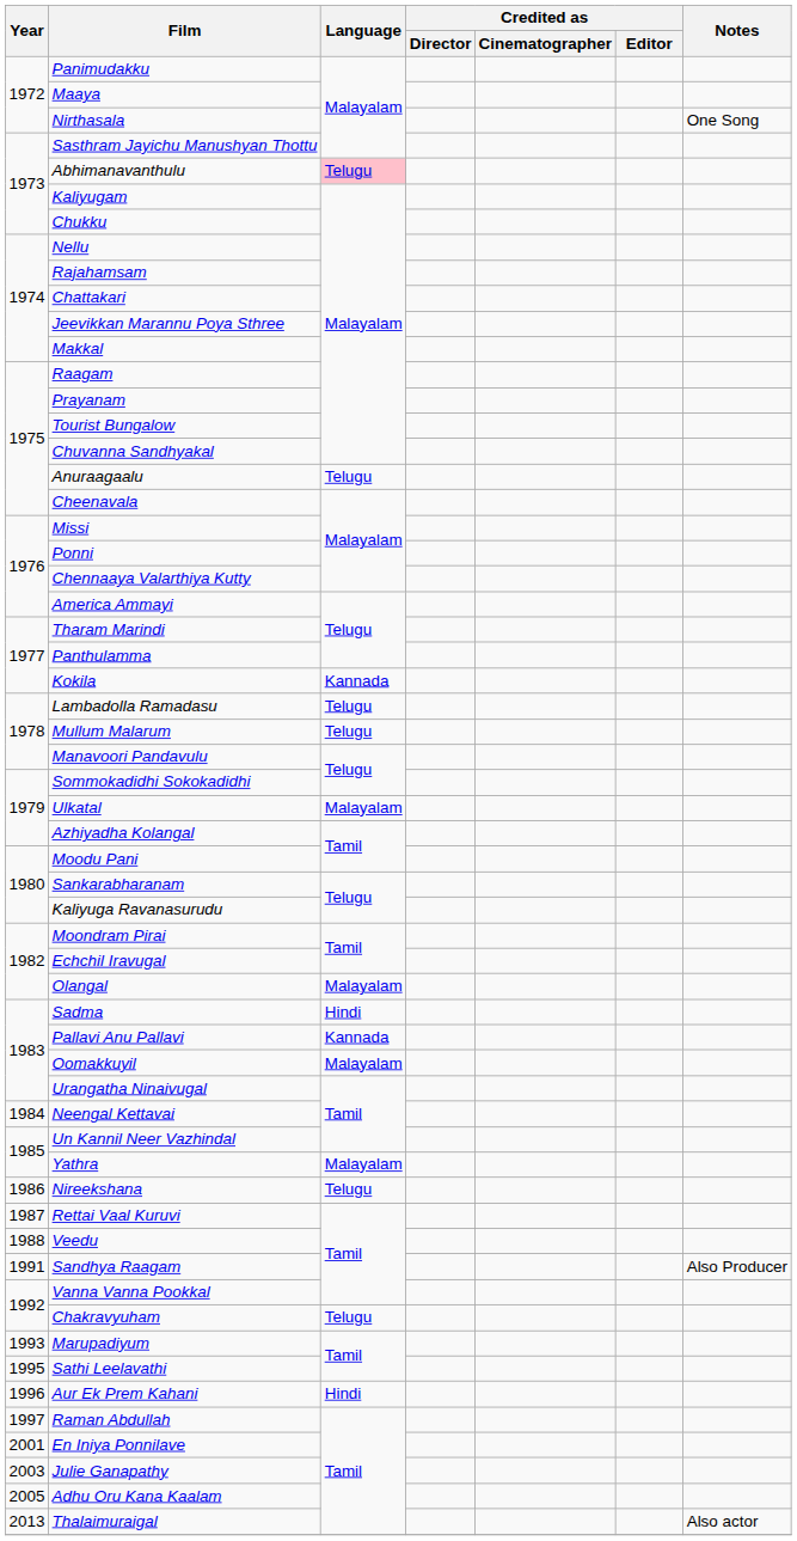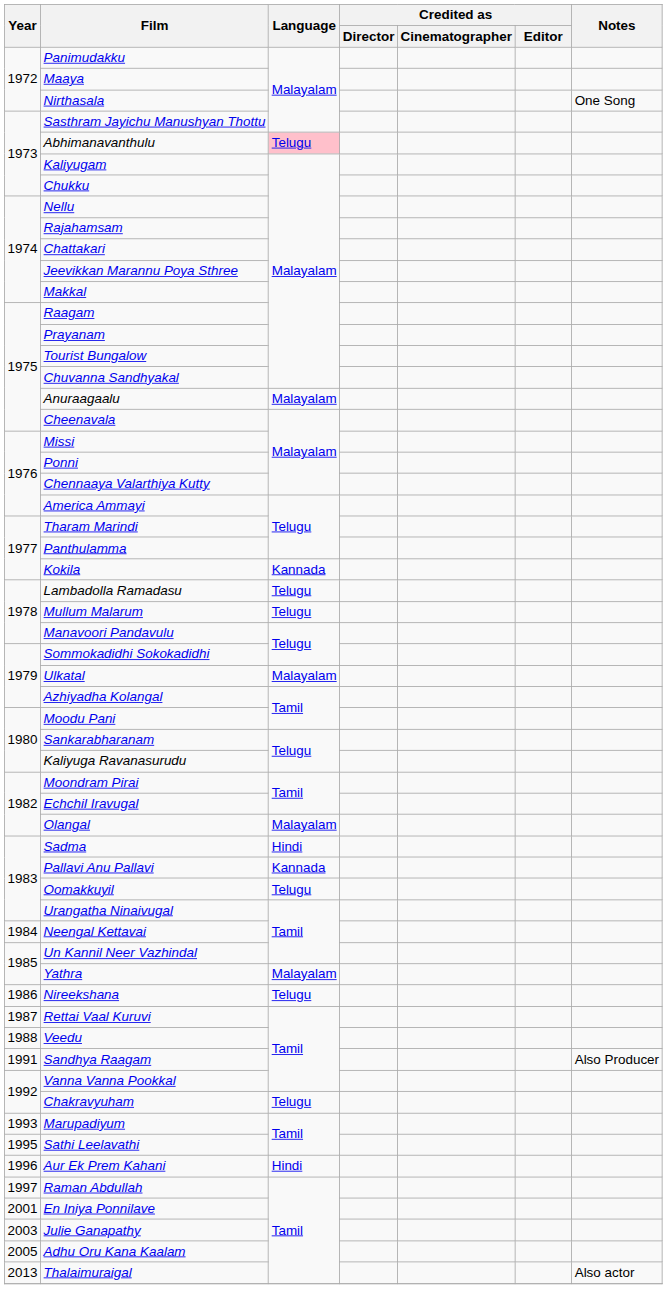 <table class="wikitable sortable">
 <tr>
 <th rowspan="2">Year</th>
 <th rowspan="2">Film</th>
 <th rowspan="2">Language</th>
 <th colspan="3">Credited as</th>
 <th rowspan="2">Notes</th>
 </tr>
 <tr>
 <th style="width:60px;">Director</th>
 <th style="width:60px;">Cinematographer</th>
 <th style="width:60px;">Editor</th>
 </tr>
 <tr>
 <td rowspan="3">1972</td>
 <td><em><a href='#'>Panimudakku</a></em></td>
 <td rowspan="4"><a href='#'>Malayalam</a></td>
 <td style="text-align:center;"></td>
 <td style="text-align:center;"></td>
 <td style="text-align:center;"></td>
 <td></td>
 </tr>
 <tr>
 <td><em><a href='#'>Maaya</a></em></td>
 <td style="text-align:center;"></td>
 <td style="text-align:center;"></td>
 <td style="text-align:center;"></td>
 <td></td>
 </tr>
 <tr>
 <td><em><a href='#'>Nirthasala</a></em></td>
 <td style="text-align:center;"></td>
 <td style="text-align:center;"></td>
 <td style="text-align:center;"></td>
 <td>One Song</td>
 </tr>
 <tr>
 <td rowspan="4">1973</td>
 <td><em><a href='#'>Sasthram Jayichu Manushyan Thottu</a></em></td>
 <td style="text-align:center;"></td>
 <td style="text-align:center;"></td>
 <td style="text-align:center;"></td>
 <td></td>
 </tr>
 <tr>
 <td><em>Abhimanavanthulu</em></td>
 <td style="background: pink;"><a href='#'>Telugu</a></td>
 <td style="text-align:center;"></td>
 <td style="text-align:center;"></td>
 <td style="text-align:center;"></td>
 <td></td>
 </tr>
 <tr>
 <td><em><a href='#'>Kaliyugam</a></em></td>
 <td rowspan="11"><a href='#'>Malayalam</a></td>
 <td style="text-align:center;"></td>
 <td style="text-align:center;"></td>
 <td style="text-align:center;"></td>
 <td></td>
 </tr>
 <tr>
 <td><em><a href='#'>Chukku</a></em></td>
 <td style="text-align:center;"></td>
 <td style="text-align:center;"></td>
 <td style="text-align:center;"></td>
 <td></td>
 </tr>
 <tr>
 <td rowspan="5">1974</td>
 <td><em><a href='#'>Nellu</a></em></td>
 <td style="text-align:center;"></td>
 <td style="text-align:center;"></td>
 <td style="text-align:center;"></td>
 <td></td>
 </tr>
 <tr>
 <td><em><a href='#'>Rajahamsam</a></em></td>
 <td style="text-align:center;"></td>
 <td style="text-align:center;"></td>
 <td style="text-align:center;"></td>
 <td></td>
 </tr>
 <tr>
 <td><em><a href='#'>Chattakari</a></em></td>
 <td style="text-align:center;"></td>
 <td style="text-align:center;"></td>
 <td style="text-align:center;"></td>
 <td></td>
 </tr>
 <tr>
 <td><em><a href='#'>Jeevikkan Marannu Poya Sthree</a></em></td>
 <td style="text-align:center;"></td>
 <td style="text-align:center;"></td>
 <td style="text-align:center;"></td>
 <td></td>
 </tr>
 <tr>
 <td><em><a href='#'>Makkal</a></em></td>
 <td style="text-align:center;"></td>
 <td style="text-align:center;"></td>
 <td style="text-align:center;"></td>
 <td></td>
 </tr>
 <tr>
 <td rowspan="6">1975</td>
 <td><em><a href='#'>Raagam</a></em></td>
 <td style="text-align:center;"></td>
 <td style="text-align:center;"></td>
 <td style="text-align:center;"></td>
 <td></td>
 </tr>
 <tr>
 <td><em><a href='#'>Prayanam</a></em></td>
 <td style="text-align:center;"></td>
 <td style="text-align:center;"></td>
 <td style="text-align:center;"></td>
 <td></td>
 </tr>
 <tr>
 <td><em><a href='#'>Tourist Bungalow</a></em></td>
 <td style="text-align:center;"></td>
 <td style="text-align:center;"></td>
 <td style="text-align:center;"></td>
 <td></td>
 </tr>
 <tr>
 <td><em><a href='#'>Chuvanna Sandhyakal</a></em></td>
 <td style="text-align:center;"></td>
 <td style="text-align:center;"></td>
 <td style="text-align:center;"></td>
 <td></td>
 </tr>
 <tr>
 <td><em>Anuraagaalu</em></td>
-<td><a href='#'>Telugu</a></td>
+<td><a href='#'>Malayalam</a></td>
 <td style="text-align:center;"></td>
 <td style="text-align:center;"></td>
 <td style="text-align:center;"></td>
 <td></td>
 </tr>
 <tr>
 <td><em><a href='#'>Cheenavala</a></em></td>
 <td rowspan="4"><a href='#'>Malayalam</a></td>
 <td style="text-align:center;"></td>
 <td style="text-align:center;"></td>
 <td style="text-align:center;"></td>
 <td></td>
 </tr>
 <tr>
 <td rowspan="4">1976</td>
 <td><em><a href='#'>Missi</a></em></td>
 <td style="text-align:center;"></td>
 <td style="text-align:center;"></td>
 <td style="text-align:center;"></td>
 <td></td>
 </tr>
 <tr>
 <td><em><a href='#'>Ponni</a></em></td>
 <td style="text-align:center;"></td>
 <td style="text-align:center;"></td>
 <td style="text-align:center;"></td>
 <td></td>
 </tr>
 <tr>
 <td><em><a href='#'>Chennaaya Valarthiya Kutty</a></em></td>
 <td style="text-align:center;"></td>
 <td style="text-align:center;"></td>
 <td style="text-align:center;"></td>
 <td></td>
 </tr>
 <tr>
 <td><em><a href='#'>America Ammayi</a></em></td>
 <td rowspan="3"><a href='#'>Telugu</a></td>
 <td style="text-align:center;"></td>
 <td style="text-align:center;"></td>
 <td style="text-align:center;"></td>
 <td></td>
 </tr>
 <tr>
 <td rowspan="3">1977</td>
 <td><em><a href='#'>Tharam Marindi</a></em></td>
 <td style="text-align:center;"></td>
 <td style="text-align:center;"></td>
 <td style="text-align:center;"></td>
 <td></td>
 </tr>
 <tr>
 <td><em><a href='#'>Panthulamma</a></em></td>
 <td style="text-align:center;"></td>
 <td style="text-align:center;"></td>
 <td style="text-align:center;"></td>
 <td></td>
 </tr>
 <tr>
 <td><em><a href='#'>Kokila</a></em></td>
 <td><a href='#'>Kannada</a></td>
 <td style="text-align:center;"></td>
 <td style="text-align:center;"></td>
 <td style="text-align:center;"></td>
 <td></td>
 </tr>
 <tr>
 <td rowspan="3">1978</td>
 <td><em>Lambadolla Ramadasu</em></td>
 <td><a href='#'>Telugu</a></td>
 <td style="text-align:center;"></td>
 <td style="text-align:center;"></td>
 <td style="text-align:center;"></td>
 <td></td>
 </tr>
 <tr>
 <td><em><a href='#'>Mullum Malarum</a></em></td>
 <td><a href='#'>Telugu</a></td>
 <td style="text-align:center;"></td>
 <td style="text-align:center;"></td>
 <td style="text-align:center;"></td>
 <td></td>
 </tr>
 <tr>
 <td><em><a href='#'>Manavoori Pandavulu</a></em></td>
 <td rowspan="2"><a href='#'>Telugu</a></td>
 <td style="text-align:center;"></td>
 <td style="text-align:center;"></td>
 <td style="text-align:center;"></td>
 <td></td>
 </tr>
 <tr>
 <td rowspan="3">1979</td>
 <td><em><a href='#'>Sommokadidhi Sokokadidhi</a></em></td>
 <td style="text-align:center;"></td>
 <td style="text-align:center;"></td>
 <td style="text-align:center;"></td>
 <td></td>
 </tr>
 <tr>
 <td><em><a href='#'>Ulkatal</a></em></td>
 <td><a href='#'>Malayalam</a></td>
 <td style="text-align:center;"></td>
 <td style="text-align:center;"></td>
 <td style="text-align:center;"></td>
 <td></td>
 </tr>
 <tr>
 <td><em><a href='#'>Azhiyadha Kolangal</a></em></td>
 <td rowspan="2"><a href='#'>Tamil</a></td>
 <td style="text-align:center;"></td>
 <td style="text-align:center;"></td>
 <td style="text-align:center;"></td>
 <td></td>
 </tr>
 <tr>
 <td rowspan="3">1980</td>
 <td><em><a href='#'>Moodu Pani</a></em></td>
 <td style="text-align:center;"></td>
 <td style="text-align:center;"></td>
 <td style="text-align:center;"></td>
 <td></td>
 </tr>
 <tr>
 <td><em><a href='#'>Sankarabharanam</a></em></td>
 <td rowspan="2"><a href='#'>Telugu</a></td>
 <td style="text-align:center;"></td>
 <td style="text-align:center;"></td>
 <td style="text-align:center;"></td>
 <td></td>
 </tr>
 <tr>
 <td><em>Kaliyuga Ravanasurudu</em></td>
 <td style="text-align:center;"></td>
 <td style="text-align:center;"></td>
 <td style="text-align:center;"></td>
 <td></td>
 </tr>
 <tr>
 <td rowspan="3">1982</td>
 <td><em><a href='#'>Moondram Pirai</a></em></td>
 <td rowspan="2"><a href='#'>Tamil</a></td>
 <td style="text-align:center;"></td>
 <td style="text-align:center;"></td>
 <td style="text-align:center;"></td>
 <td></td>
 </tr>
 <tr>
 <td><em><a href='#'>Echchil Iravugal</a></em></td>
 <td style="text-align:center;"></td>
 <td style="text-align:center;"></td>
 <td style="text-align:center;"></td>
 <td></td>
 </tr>
 <tr>
 <td><em><a href='#'>Olangal</a></em></td>
 <td><a href='#'>Malayalam</a></td>
 <td style="text-align:center;"></td>
 <td style="text-align:center;"></td>
 <td style="text-align:center;"></td>
 <td></td>
 </tr>
 <tr>
 <td rowspan="4">1983</td>
 <td><em><a href='#'>Sadma</a></em></td>
 <td><a href='#'>Hindi</a></td>
 <td style="text-align:center;"></td>
 <td style="text-align:center;"></td>
 <td style="text-align:center;"></td>
 <td></td>
 </tr>
 <tr>
 <td><em><a href='#'>Pallavi Anu Pallavi</a></em></td>
 <td><a href='#'>Kannada</a></td>
 <td style="text-align:center;"></td>
 <td style="text-align:center;"></td>
 <td style="text-align:center;"></td>
 <td></td>
 </tr>
 <tr>
 <td><em><a href='#'>Oomakkuyil</a></em></td>
-<td><a href='#'>Malayalam</a></td>
+<td><a href='#'>Telugu</a></td>
 <td style="text-align:center;"></td>
 <td style="text-align:center;"></td>
 <td style="text-align:center;"></td>
 <td></td>
 </tr>
 <tr>
 <td><em><a href='#'>Urangatha Ninaivugal</a></em></td>
 <td rowspan="3"><a href='#'>Tamil</a></td>
 <td style="text-align:center;"></td>
 <td style="text-align:center;"></td>
 <td style="text-align:center;"></td>
 <td></td>
 </tr>
 <tr>
 <td>1984</td>
 <td><em><a href='#'>Neengal Kettavai</a></em></td>
 <td style="text-align:center;"></td>
 <td style="text-align:center;"></td>
 <td style="text-align:center;"></td>
 <td></td>
 </tr>
 <tr>
 <td rowspan="2">1985</td>
 <td><em><a href='#'>Un Kannil Neer Vazhindal</a></em></td>
 <td style="text-align:center;"></td>
 <td style="text-align:center;"></td>
 <td style="text-align:center;"></td>
 <td></td>
 </tr>
 <tr>
 <td><em><a href='#'>Yathra</a></em></td>
 <td><a href='#'>Malayalam</a></td>
 <td style="text-align:center;"></td>
 <td style="text-align:center;"></td>
 <td style="text-align:center;"></td>
 <td></td>
 </tr>
 <tr>
 <td>1986</td>
 <td><em><a href='#'>Nireekshana</a></em></td>
 <td><a href='#'>Telugu</a></td>
 <td style="text-align:center;"></td>
 <td style="text-align:center;"></td>
 <td style="text-align:center;"></td>
 <td></td>
 </tr>
 <tr>
 <td>1987</td>
 <td><em><a href='#'>Rettai Vaal Kuruvi</a></em></td>
 <td rowspan="4"><a href='#'>Tamil</a></td>
 <td style="text-align:center;"></td>
 <td style="text-align:center;"></td>
 <td style="text-align:center;"></td>
 <td></td>
 </tr>
 <tr>
 <td>1988</td>
 <td><em><a href='#'>Veedu</a></em></td>
 <td style="text-align:center;"></td>
 <td style="text-align:center;"></td>
 <td style="text-align:center;"></td>
 <td></td>
 </tr>
 <tr>
 <td>1991</td>
 <td><em><a href='#'>Sandhya Raagam</a></em></td>
 <td style="text-align:center;"></td>
 <td style="text-align:center;"></td>
 <td style="text-align:center;"></td>
 <td>Also Producer</td>
 </tr>
 <tr>
 <td rowspan="2">1992</td>
 <td><em><a href='#'>Vanna Vanna Pookkal</a></em></td>
 <td style="text-align:center;"></td>
 <td style="text-align:center;"></td>
 <td style="text-align:center;"></td>
 <td></td>
 </tr>
 <tr>
 <td><em><a href='#'>Chakravyuham</a></em></td>
 <td><a href='#'>Telugu</a></td>
 <td style="text-align:center;"></td>
 <td style="text-align:center;"></td>
 <td style="text-align:center;"></td>
 <td></td>
 </tr>
 <tr>
 <td>1993</td>
 <td><em><a href='#'>Marupadiyum</a></em></td>
 <td rowspan="2"><a href='#'>Tamil</a></td>
 <td style="text-align:center;"></td>
 <td style="text-align:center;"></td>
 <td style="text-align:center;"></td>
 <td></td>
 </tr>
 <tr>
 <td>1995</td>
 <td><em><a href='#'>Sathi Leelavathi</a></em></td>
 <td style="text-align:center;"></td>
 <td style="text-align:center;"></td>
 <td style="text-align:center;"></td>
 <td></td>
 </tr>
 <tr>
 <td>1996</td>
 <td><em><a href='#'>Aur Ek Prem Kahani</a></em></td>
 <td><a href='#'>Hindi</a></td>
 <td style="text-align:center;"></td>
 <td style="text-align:center;"></td>
 <td style="text-align:center;"></td>
 <td></td>
 </tr>
 <tr>
 <td>1997</td>
 <td><em><a href='#'>Raman Abdullah</a></em></td>
 <td rowspan="5"><a href='#'>Tamil</a></td>
 <td style="text-align:center;"></td>
 <td style="text-align:center;"></td>
 <td style="text-align:center;"></td>
 <td></td>
 </tr>
 <tr>
 <td>2001</td>
 <td><em><a href='#'>En Iniya Ponnilave</a></em></td>
 <td style="text-align:center;"></td>
 <td style="text-align:center;"></td>
 <td style="text-align:center;"></td>
 <td></td>
 </tr>
 <tr>
 <td>2003</td>
 <td><em><a href='#'>Julie Ganapathy</a></em></td>
 <td style="text-align:center;"></td>
 <td style="text-align:center;"></td>
 <td style="text-align:center;"></td>
 <td></td>
 </tr>
 <tr>
 <td>2005</td>
 <td><em><a href='#'>Adhu Oru Kana Kaalam</a></em></td>
 <td style="text-align:center;"></td>
 <td style="text-align:center;"></td>
 <td style="text-align:center;"></td>
 <td></td>
 </tr>
 <tr>
 <td>2013</td>
 <td><em><a href='#'>Thalaimuraigal</a></em></td>
 <td style="text-align:center;"></td>
 <td style="text-align:center;"></td>
 <td style="text-align:center;"></td>
 <td>Also actor</td>
 </tr>
 <tr>
 </tr>
 </table>
